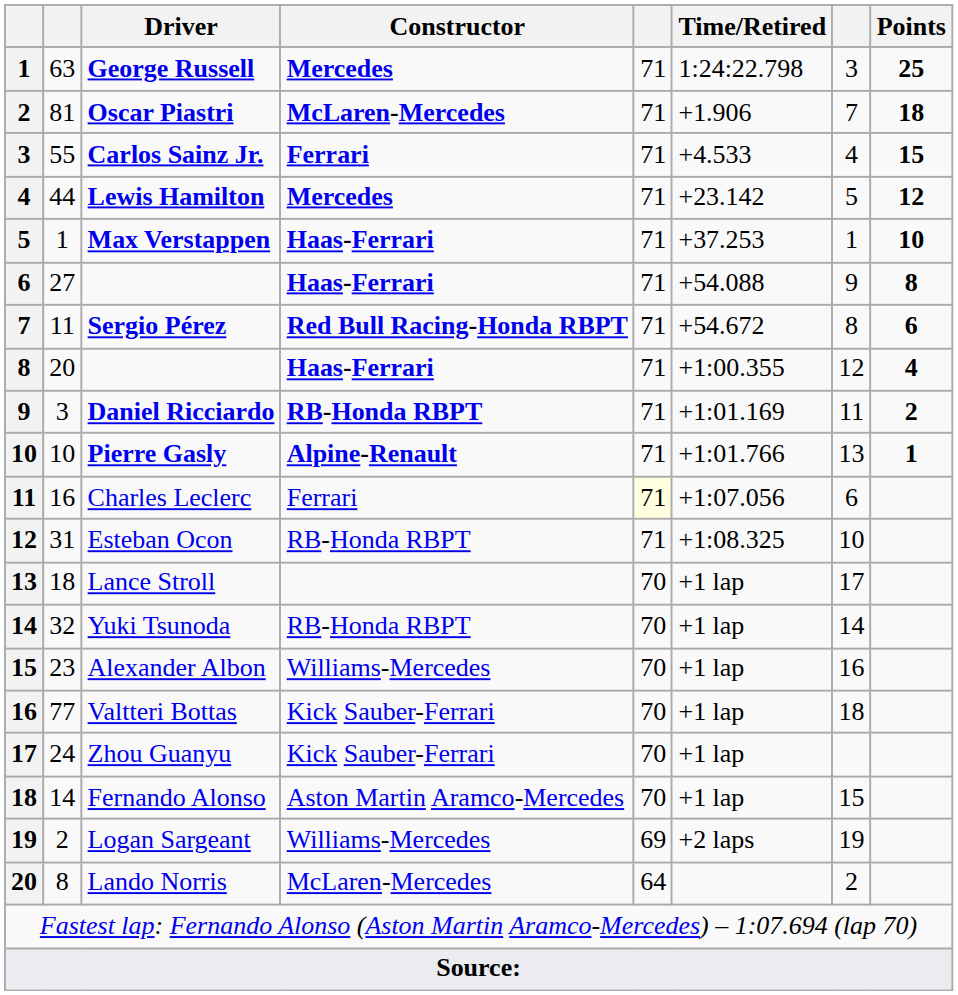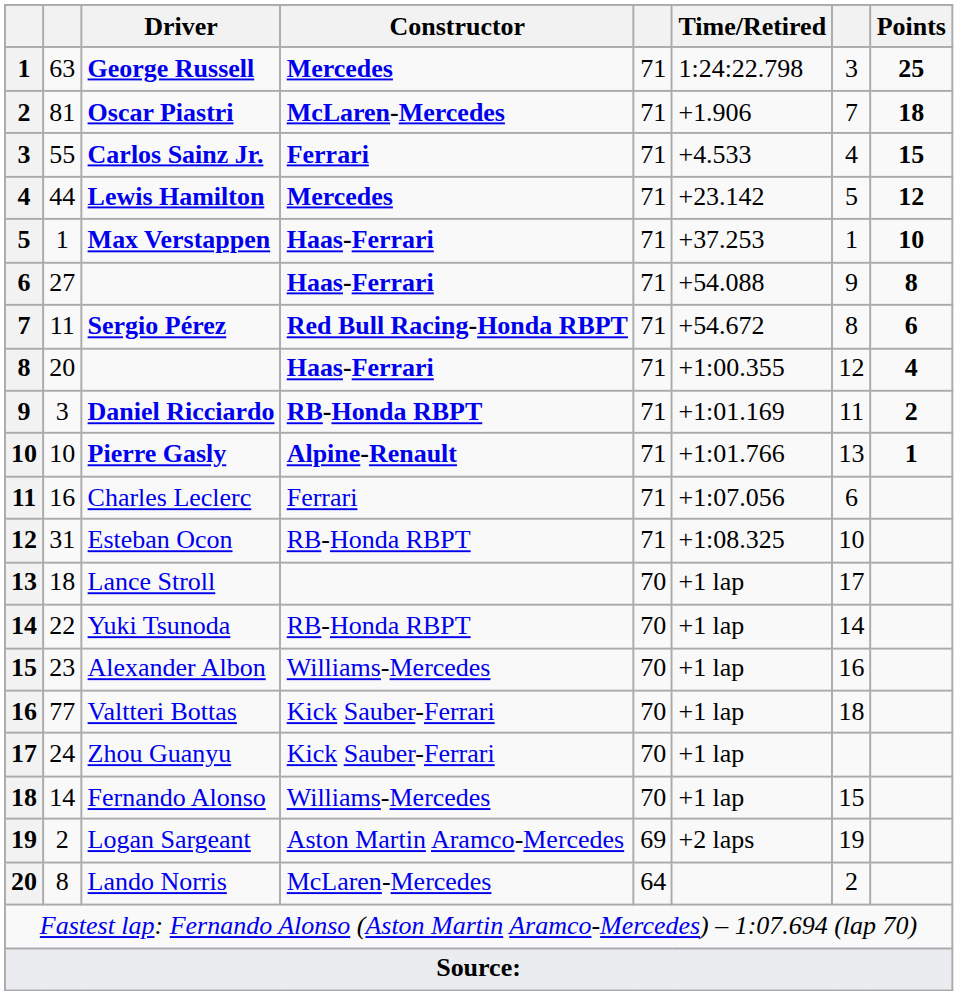 <table class="wikitable sortable" style="font-size: 85%;">
 <tr>
 <th scope="col"></th>
 <th scope="col"></th>
 <th scope="col">Driver</th>
 <th scope="col">Constructor</th>
 <th class="unsortable" scope="col"></th>
 <th class="unsortable" scope="col">Time/Retired</th>
 <th scope="col"></th>
 <th scope="col">Points</th>
 </tr>
 <tr>
 <th>1</th>
 <td align=center>63</td>
 <td data-sort-value="rus"> <strong><a href='#'>George Russell</a></strong></td>
 <td><strong><a href='#'>Mercedes</a></strong></td>
 <td align=center>71</td>
 <td>1:24:22.798</td>
 <td align=center>3</td>
 <td align=center><strong>25</strong></td>
 </tr>
 <tr>
 <th>2</th>
 <td align=center>81</td>
 <td data-sort-value="pia"> <strong><a href='#'>Oscar Piastri</a></strong></td>
 <td><strong><a href='#'>McLaren</a>-<a href='#'>Mercedes</a></strong></td>
 <td align=center>71</td>
 <td>+1.906</td>
 <td align=center>7</td>
 <td align=center><strong>18</strong></td>
 </tr>
 <tr>
 <th>3</th>
 <td align=center>55</td>
 <td data-sort-value="sai"> <strong><a href='#'>Carlos Sainz Jr.</a></strong></td>
 <td><strong><a href='#'>Ferrari</a></strong></td>
 <td align=center>71</td>
 <td>+4.533</td>
 <td align=center>4</td>
 <td align=center><strong>15</strong></td>
 </tr>
 <tr>
 <th>4</th>
 <td align=center>44</td>
 <td data-sort-value="ham"> <strong><a href='#'>Lewis Hamilton</a></strong></td>
 <td><strong><a href='#'>Mercedes</a></strong></td>
 <td align=center>71</td>
 <td>+23.142</td>
 <td align=center>5</td>
 <td align=center><strong>12</strong></td>
 </tr>
 <tr>
 <th>5</th>
 <td align=center>1</td>
 <td data-sort-value="ver"><strong> <a href='#'>Max Verstappen</a></strong></td>
 <td><strong><a href='#'>Haas</a>-<a href='#'>Ferrari</a></strong></td>
 <td align=center>71</td>
 <td>+37.253</td>
 <td align=center>1</td>
 <td align=center><strong>10</strong></td>
 </tr>
 <tr>
 <th>6</th>
 <td align=center>27</td>
 <td data-sort-value="hul"></td>
 <td><strong><a href='#'>Haas</a>-<a href='#'>Ferrari</a></strong></td>
 <td align=center>71</td>
 <td>+54.088</td>
 <td align=center>9</td>
 <td align=center><strong>8</strong></td>
 </tr>
 <tr>
 <th>7</th>
 <td align=center>11</td>
 <td data-sort-value="per"> <strong><a href='#'>Sergio Pérez</a></strong></td>
 <td><strong><a href='#'>Red Bull Racing</a>-<a href='#'>Honda RBPT</a></strong></td>
 <td align=center>71</td>
 <td>+54.672</td>
 <td align=center>8</td>
 <td align=center><strong>6</strong></td>
 </tr>
 <tr>
 <th>8</th>
 <td align=center>20</td>
 <td data-sort-value="mag"></td>
 <td><strong><a href='#'>Haas</a>-<a href='#'>Ferrari</a></strong></td>
 <td align=center>71</td>
 <td>+1:00.355</td>
 <td align=center>12</td>
 <td align=center><strong>4</strong></td>
 </tr>
 <tr>
 <th>9</th>
 <td align=center>3</td>
 <td data-sort-value="ric"> <strong><a href='#'>Daniel Ricciardo</a></strong></td>
 <td><strong><a href='#'>RB</a>-<a href='#'>Honda RBPT</a></strong></td>
 <td align=center>71</td>
 <td>+1:01.169</td>
 <td align=center>11</td>
 <td align=center><strong>2</strong></td>
 </tr>
 <tr>
 <th>10</th>
 <td align=center>10</td>
 <td data-sort-value="gas"> <strong><a href='#'>Pierre Gasly</a></strong></td>
 <td><strong><a href='#'>Alpine</a>-<a href='#'>Renault</a></strong></td>
 <td align=center>71</td>
 <td>+1:01.766</td>
 <td align=center>13</td>
 <td align=center><strong>1</strong></td>
 </tr>
 <tr>
 <th>11</th>
 <td align=center>16</td>
 <td data-sort-value="lec"> <a href='#'>Charles Leclerc</a></td>
 <td><a href='#'>Ferrari</a></td>
-<td align=center style="background: lightyellow;">71</td>
+<td align=center>71</td>
 <td>+1:07.056</td>
 <td align=center>6</td>
 <td></td>
 </tr>
 <tr>
 <th>12</th>
 <td align=center>31</td>
 <td data-sort-value="oco"> <a href='#'>Esteban Ocon</a></td>
 <td><a href='#'>RB</a>-<a href='#'>Honda RBPT</a></td>
 <td align=center>71</td>
 <td>+1:08.325</td>
 <td align=center>10</td>
 <td></td>
 </tr>
 <tr>
 <th>13</th>
 <td align=center>18</td>
 <td data-sort-value="str"> <a href='#'>Lance Stroll</a></td>
 <td></td>
 <td align=center>70</td>
 <td>+1 lap</td>
 <td align=center>17</td>
 <td></td>
 </tr>
 <tr>
 <th>14</th>
-<td align=center>32</td>
+<td align=center>22</td>
 <td data-sort-value="tsu"> <a href='#'>Yuki Tsunoda</a></td>
 <td><a href='#'>RB</a>-<a href='#'>Honda RBPT</a></td>
 <td align=center>70</td>
 <td>+1 lap</td>
 <td align=center>14</td>
 <td></td>
 </tr>
 <tr>
 <th>15</th>
 <td align=center>23</td>
 <td data-sort-value="alb"> <a href='#'>Alexander Albon</a></td>
 <td><a href='#'>Williams</a>-<a href='#'>Mercedes</a></td>
 <td align=center>70</td>
 <td>+1 lap</td>
 <td align=center>16</td>
 <td></td>
 </tr>
 <tr>
 <th>16</th>
 <td align=center>77</td>
 <td data-sort-value="bot"> <a href='#'>Valtteri Bottas</a></td>
 <td><a href='#'>Kick</a> <a href='#'>Sauber</a>-<a href='#'>Ferrari</a></td>
 <td align=center>70</td>
 <td>+1 lap</td>
 <td align=center>18</td>
 <td></td>
 </tr>
 <tr>
 <th>17</th>
 <td align=center>24</td>
 <td data-sort-value="zho"> <a href='#'>Zhou Guanyu</a></td>
 <td><a href='#'>Kick</a> <a href='#'>Sauber</a>-<a href='#'>Ferrari</a></td>
 <td align=center>70</td>
 <td>+1 lap</td>
 <td data-sort-value="20" align=center></td>
 <td></td>
 </tr>
 <tr>
 <th>18</th>
 <td align=center>14</td>
 <td data-sort-value="alo"> <a href='#'>Fernando Alonso</a></td>
-<td><a href='#'>Aston Martin</a> <a href='#'>Aramco</a>-<a href='#'>Mercedes</a></td>
+<td><a href='#'>Williams</a>-<a href='#'>Mercedes</a></td>
 <td align=center>70</td>
 <td>+1 lap</td>
 <td align=center>15</td>
 <td></td>
 </tr>
 <tr>
 <th>19</th>
 <td align=center>2</td>
 <td data-sort-value="sar"> <a href='#'>Logan Sargeant</a></td>
-<td><a href='#'>Williams</a>-<a href='#'>Mercedes</a></td>
+<td><a href='#'>Aston Martin</a> <a href='#'>Aramco</a>-<a href='#'>Mercedes</a></td>
 <td align=center>69</td>
 <td>+2 laps</td>
 <td align=center>19</td>
 <td></td>
 </tr>
 <tr>
 <th>20</th>
 <td align=center>8</td>
 <td data-sort-value="nor"> <a href='#'>Lando Norris</a></td>
 <td><a href='#'>McLaren</a>-<a href='#'>Mercedes</a></td>
 <td align=center>64</td>
 <td></td>
 <td align=center>2</td>
 <td></td>
 </tr>
 <tr class="sortbottom">
 <td colspan="8" align="center"><em><a href='#'>Fastest lap</a>:</em>  <em><a href='#'>Fernando Alonso</a> (<a href='#'>Aston Martin</a> <a href='#'>Aramco</a>-<a href='#'>Mercedes</a>) – 1:07.694 (lap 70)</em></td>
 </tr>
 <tr class="sortbottom">
 <td colspan="8" style="background-color:#eaecf0;text-align:center"><strong>Source:</strong></td>
 </tr>
 </table>
